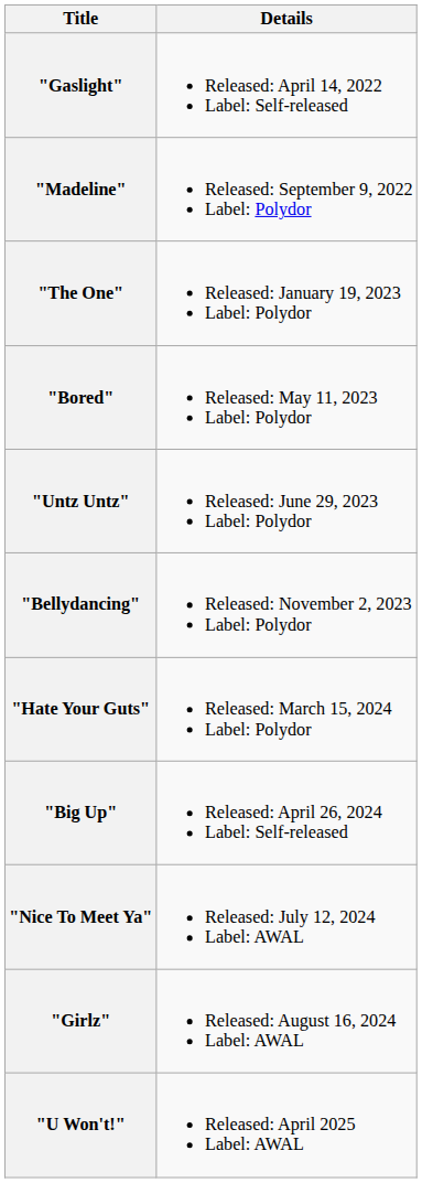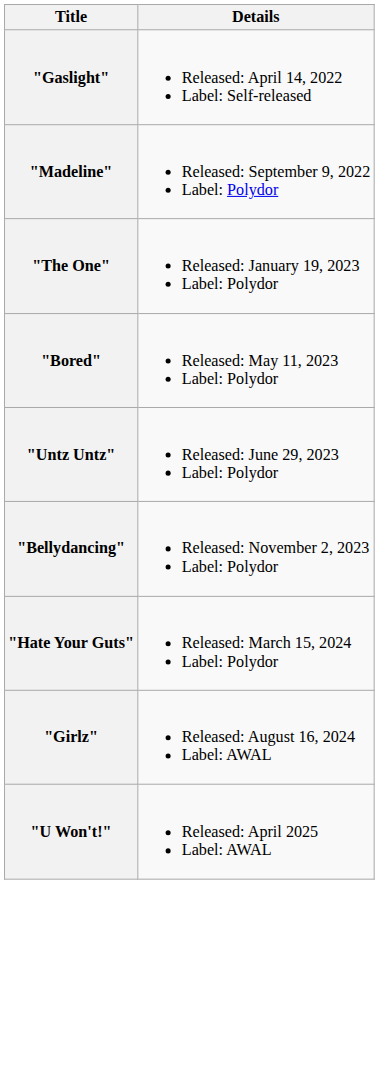 <table class="wikitable plainrowheaders">
 <tr>
 <th scope="col">Title</th>
 <th scope="col">Details</th>
 </tr>
 <tr>
 <th scope="row">"Gaslight"</th>
 <td><br><ul><li>Released: April 14, 2022</li><li>Label: Self-released</li></ul></td>
 </tr>
 <tr>
 <th scope="row">"Madeline"</th>
 <td><br><ul><li>Released: September 9, 2022</li><li>Label: <a href='#'>Polydor</a></li></ul></td>
 </tr>
 <tr>
 <th scope="row">"The One"</th>
 <td><br><ul><li>Released: January 19, 2023</li><li>Label: Polydor</li></ul></td>
 </tr>
 <tr>
 <th scope="row">"Bored"</th>
 <td><br><ul><li>Released: May 11, 2023</li><li>Label: Polydor</li></ul></td>
 </tr>
 <tr>
 <th scope="row">"Untz Untz"</th>
 <td><br><ul><li>Released: June 29, 2023</li><li>Label: Polydor</li></ul></td>
 </tr>
 <tr>
 <th scope="row">"Bellydancing"</th>
 <td><br><ul><li>Released: November 2, 2023</li><li>Label: Polydor</li></ul></td>
 </tr>
 <tr>
 <th scope="row">"Hate Your Guts"</th>
 <td><br><ul><li>Released: March 15, 2024</li><li>Label: Polydor</li></ul></td>
 </tr>
 <tr>
-<th scope="row">"Big Up"</th>
-<td><br><ul><li>Released: April 26, 2024</li><li>Label: Self-released</li></ul></td>
-</tr>
-<tr>
-<th scope="row">"Nice To Meet Ya"<br></th>
-<td><br><ul><li>Released: July 12, 2024</li><li>Label: AWAL</li></ul></td>
-</tr>
-<tr>
 <th scope="row">"Girlz"</th>
 <td><br><ul><li>Released: August 16, 2024</li><li>Label: AWAL</li></ul></td>
 </tr>
 <tr>
 <th scope="row">"U Won't!"</th>
 <td><br><ul><li>Released: April 2025</li><li>Label: AWAL</li></ul></td>
 </tr>
 </table>
